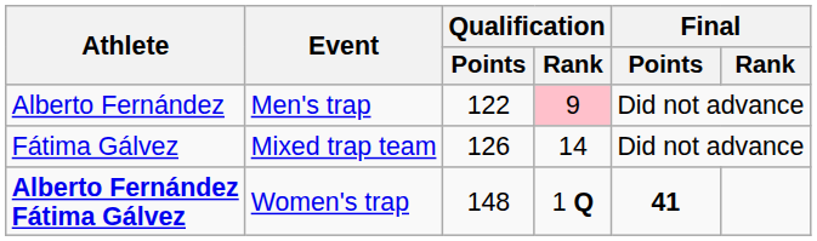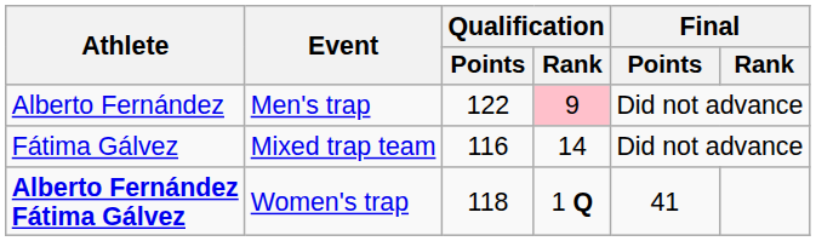 <table class="wikitable" style="font-size:90%">
 <tr>
 <th rowspan="2">Athlete</th>
 <th rowspan="2">Event</th>
 <th colspan=2>Qualification</th>
 <th colspan=2>Final</th>
 </tr>
 <tr style="font-size:95%">
 <th>Points</th>
 <th>Rank</th>
 <th>Points</th>
 <th>Rank</th>
 </tr>
 <tr align=center>
 <td align=left><a href='#'>Alberto Fernández</a></td>
 <td align=left><a href='#'>Men's trap</a></td>
 <td>122</td>
 <td style="background: pink;">9</td>
 <td colspan=2>Did not advance</td>
 </tr>
 <tr align=center>
 <td align=left><a href='#'>Fátima Gálvez</a></td>
 <td align=left><a href='#'>Mixed trap team</a></td>
-<td>126</td>
+<td>116</td>
 <td>14</td>
 <td colspan=2>Did not advance</td>
 </tr>
 <tr align=center>
 <td align=left><strong><a href='#'>Alberto Fernández</a><br><a href='#'>Fátima Gálvez</a></strong></td>
 <td align=left><a href='#'>Women's trap</a></td>
-<td>148</td>
+<td>118</td>
 <td>1 <strong>Q</strong></td>
-<td><strong>41</strong></td>
+<td>41</td>
 <td></td>
 </tr>
 </table>
